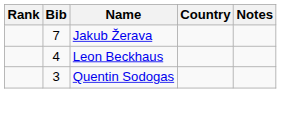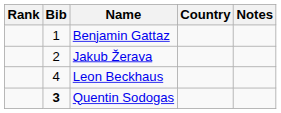 <table class="wikitable" style="text-align:center;">
 <tr>
 <th>Rank</th>
 <th>Bib</th>
 <th>Name</th>
 <th>Country</th>
 <th>Notes</th>
 </tr>
 <tr>
 <td></td>
-<td>7</td>
+<td>1</td>
+<td align=left><a href='#'>Benjamin Gattaz</a></td>
+<td align=left></td>
+<td></td>
+</tr>
+<tr>
+<td></td>
+<td>2</td>
 <td align=left><a href='#'>Jakub Žerava</a></td>
 <td align=left></td>
 <td></td>
 </tr>
 <tr>
 <td></td>
 <td>4</td>
 <td align=left><a href='#'>Leon Beckhaus</a></td>
 <td align=left></td>
 <td></td>
 </tr>
 <tr>
 <td></td>
-<td>3</td>
+<td><strong>3</strong></td>
 <td align=left><a href='#'>Quentin Sodogas</a></td>
 <td align=left></td>
 <td></td>
 </tr>
 </table>
